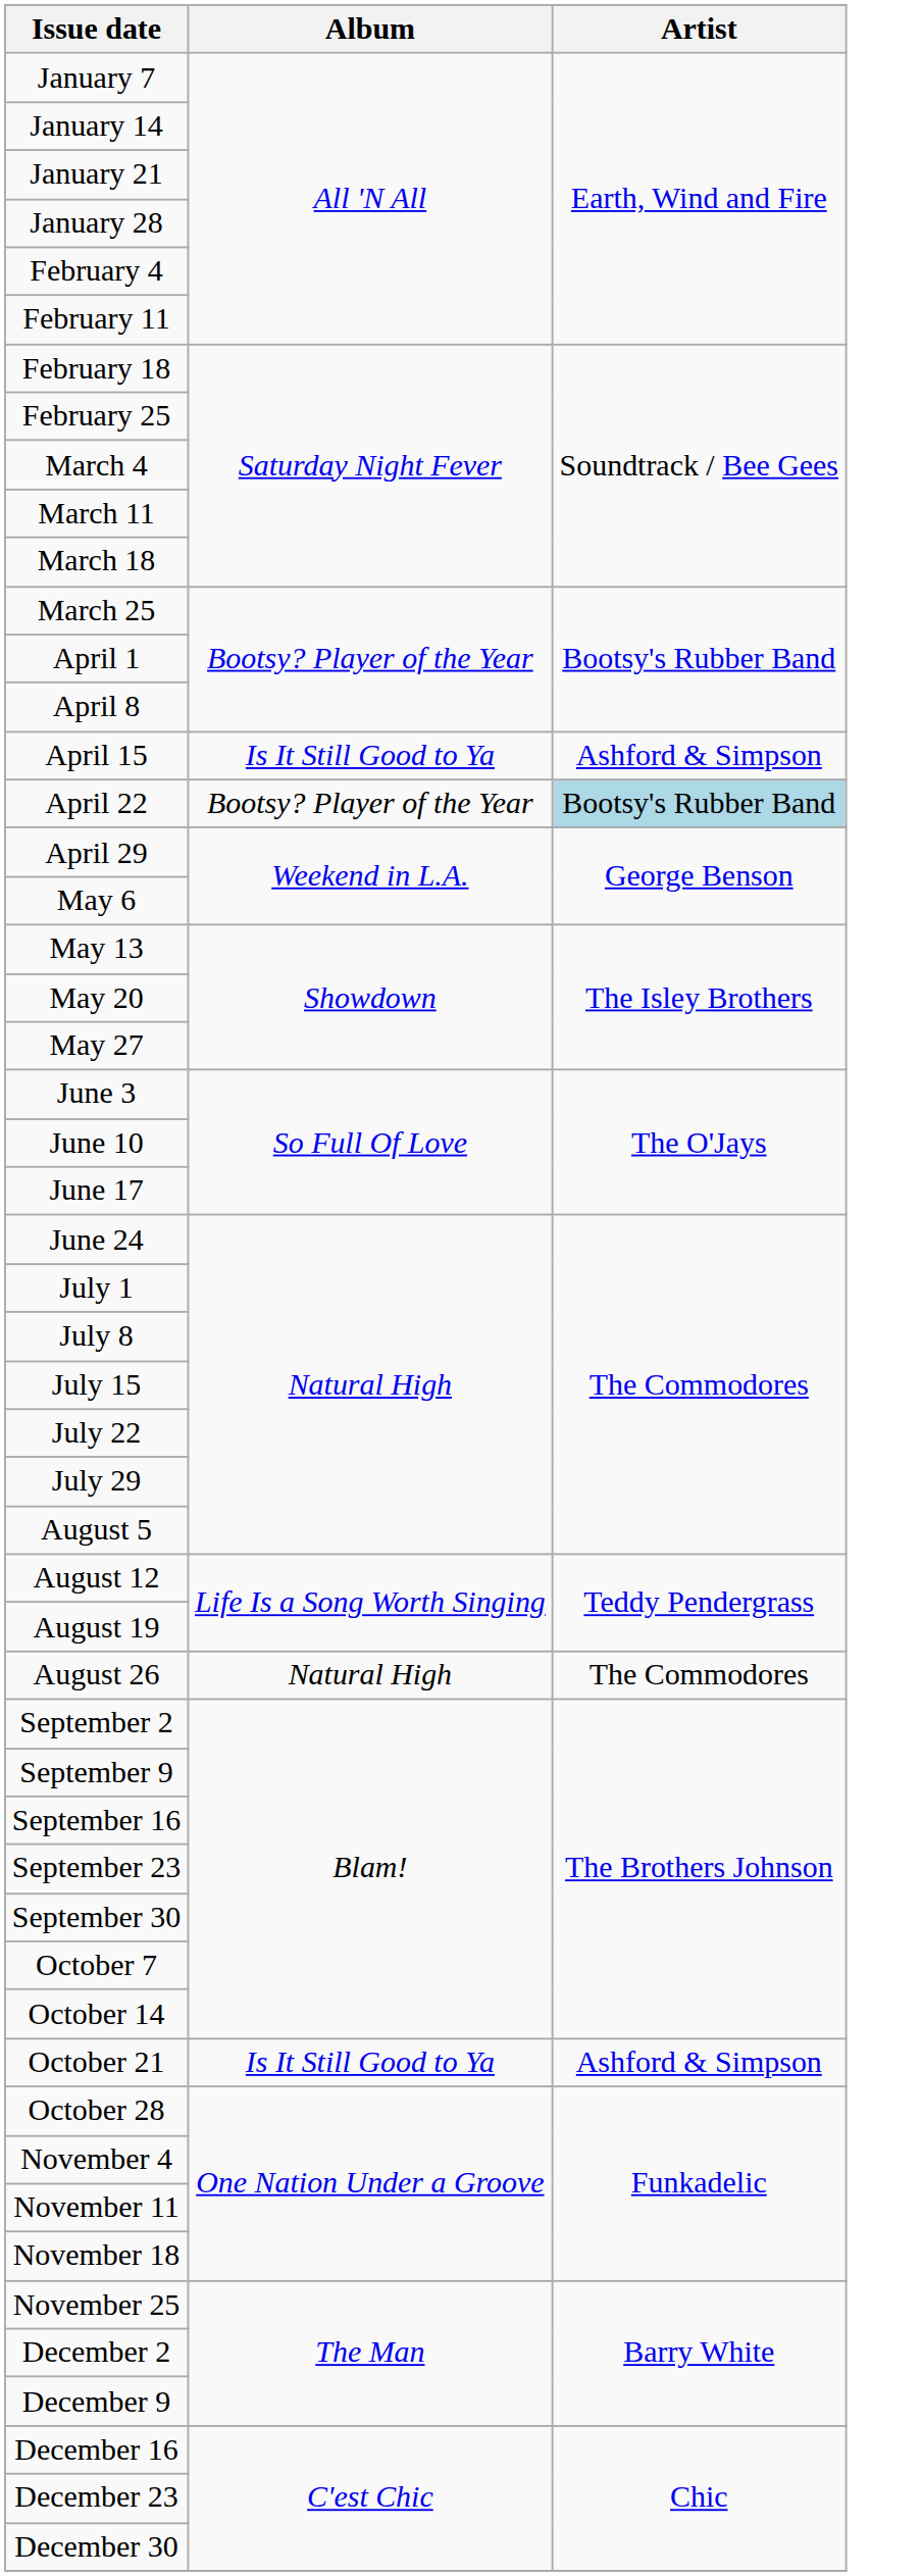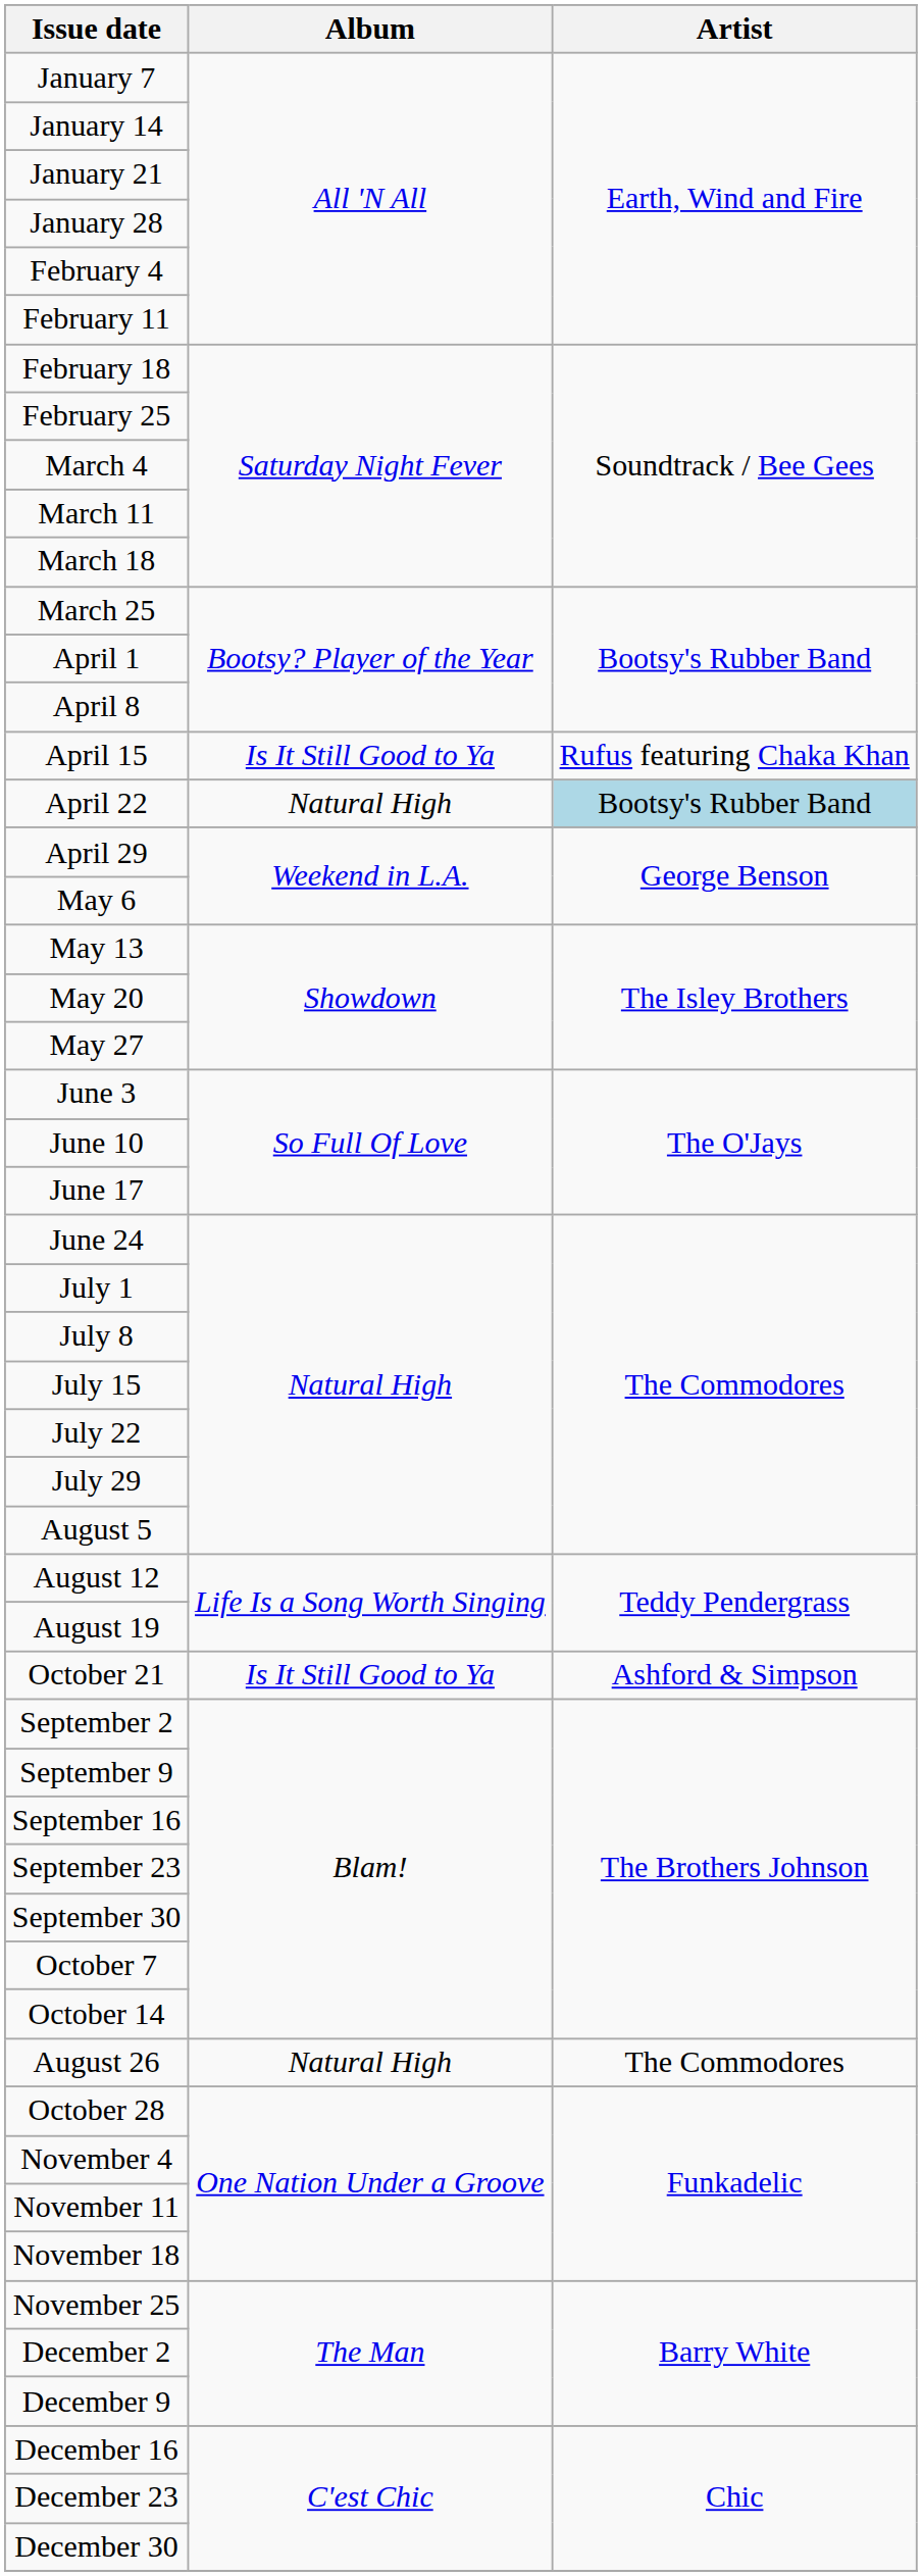 <table class="wikitable" style="text-align: center;">
 <tr>
 <th>Issue date</th>
 <th>Album</th>
 <th>Artist</th>
 </tr>
 <tr>
 <td>January 7</td>
 <td rowspan="6"><em><a href='#'>All 'N All</a></em></td>
 <td rowspan="6"><a href='#'>Earth, Wind and Fire</a></td>
 </tr>
 <tr>
 <td>January 14</td>
 </tr>
 <tr>
 <td>January 21</td>
 </tr>
 <tr>
 <td>January 28</td>
 </tr>
 <tr>
 <td>February 4</td>
 </tr>
 <tr>
 <td>February 11</td>
 </tr>
 <tr>
 <td>February 18</td>
 <td rowspan="5"><em><a href='#'>Saturday Night Fever</a></em></td>
 <td rowspan="5">Soundtrack / <a href='#'>Bee Gees</a></td>
 </tr>
 <tr>
 <td>February 25</td>
 </tr>
 <tr>
 <td>March 4</td>
 </tr>
 <tr>
 <td>March 11</td>
 </tr>
 <tr>
 <td>March 18</td>
 </tr>
 <tr>
 <td>March 25</td>
 <td rowspan="3"><em><a href='#'>Bootsy? Player of the Year</a></em></td>
 <td rowspan="3"><a href='#'>Bootsy's Rubber Band</a></td>
 </tr>
 <tr>
 <td>April 1</td>
 </tr>
 <tr>
 <td>April 8</td>
 </tr>
 <tr>
 <td>April 15</td>
 <td><em><a href='#'>Is It Still Good to Ya</a></em></td>
-<td><a href='#'>Ashford & Simpson</a></td>
+<td><a href='#'>Rufus</a> featuring <a href='#'>Chaka Khan</a></td>
 </tr>
 <tr>
 <td>April 22</td>
-<td><em>Bootsy? Player of the Year</em></td>
+<td><em>Natural High</em></td>
 <td style="background: lightblue;">Bootsy's Rubber Band</td>
 </tr>
 <tr>
 <td>April 29</td>
 <td rowspan="2"><em><a href='#'>Weekend in L.A.</a></em></td>
 <td rowspan="2"><a href='#'>George Benson</a></td>
 </tr>
 <tr>
 <td>May 6</td>
 </tr>
 <tr>
 <td>May 13</td>
 <td rowspan="3"><em><a href='#'>Showdown</a></em></td>
 <td rowspan="3"><a href='#'>The Isley Brothers</a></td>
 </tr>
 <tr>
 <td>May 20</td>
 </tr>
 <tr>
 <td>May 27</td>
 </tr>
 <tr>
 <td>June 3</td>
 <td rowspan="3"><em><a href='#'>So Full Of Love</a></em></td>
 <td rowspan="3"><a href='#'>The O'Jays</a></td>
 </tr>
 <tr>
 <td>June 10</td>
 </tr>
 <tr>
 <td>June 17</td>
 </tr>
 <tr>
 <td>June 24</td>
 <td rowspan="7"><em><a href='#'>Natural High</a></em></td>
 <td rowspan="7"><a href='#'>The Commodores</a></td>
 </tr>
 <tr>
 <td>July 1</td>
 </tr>
 <tr>
 <td>July 8</td>
 </tr>
 <tr>
 <td>July 15</td>
 </tr>
 <tr>
 <td>July 22</td>
 </tr>
 <tr>
 <td>July 29</td>
 </tr>
 <tr>
 <td>August 5</td>
 </tr>
 <tr>
 <td>August 12</td>
 <td rowspan="2"><em><a href='#'>Life Is a Song Worth Singing</a></em></td>
 <td rowspan="2"><a href='#'>Teddy Pendergrass</a></td>
 </tr>
 <tr>
 <td>August 19</td>
 </tr>
 <tr>
-<td>August 26</td>
-<td><em>Natural High</em></td>
-<td>The Commodores</td>
+<td>October 21</td>
+<td><em><a href='#'>Is It Still Good to Ya</a></em></td>
+<td><a href='#'>Ashford & Simpson</a></td>
 </tr>
 <tr>
 <td>September 2</td>
 <td rowspan="7"><em>Blam!</em></td>
 <td rowspan="7"><a href='#'>The Brothers Johnson</a></td>
 </tr>
 <tr>
 <td>September 9</td>
 </tr>
 <tr>
 <td>September 16</td>
 </tr>
 <tr>
 <td>September 23</td>
 </tr>
 <tr>
 <td>September 30</td>
 </tr>
 <tr>
 <td>October 7</td>
 </tr>
 <tr>
 <td>October 14</td>
 </tr>
 <tr>
-<td>October 21</td>
-<td><em><a href='#'>Is It Still Good to Ya</a></em></td>
-<td><a href='#'>Ashford & Simpson</a></td>
+<td>August 26</td>
+<td><em>Natural High</em></td>
+<td>The Commodores</td>
 </tr>
 <tr>
 <td>October 28</td>
 <td rowspan="4"><em><a href='#'>One Nation Under a Groove</a></em></td>
 <td rowspan="4"><a href='#'>Funkadelic</a></td>
 </tr>
 <tr>
 <td>November 4</td>
 </tr>
 <tr>
 <td>November 11</td>
 </tr>
 <tr>
 <td>November 18</td>
 </tr>
 <tr>
 <td>November 25</td>
 <td rowspan="3"><em><a href='#'>The Man</a></em></td>
 <td rowspan="3"><a href='#'>Barry White</a></td>
 </tr>
 <tr>
 <td>December 2</td>
 </tr>
 <tr>
 <td>December 9</td>
 </tr>
 <tr>
 <td>December 16</td>
 <td rowspan="3"><em><a href='#'>C'est Chic</a></em></td>
 <td rowspan="3"><a href='#'>Chic</a></td>
 </tr>
 <tr>
 <td>December 23</td>
 </tr>
 <tr>
 <td>December 30</td>
 </tr>
 <tr>
 </tr>
 </table>
